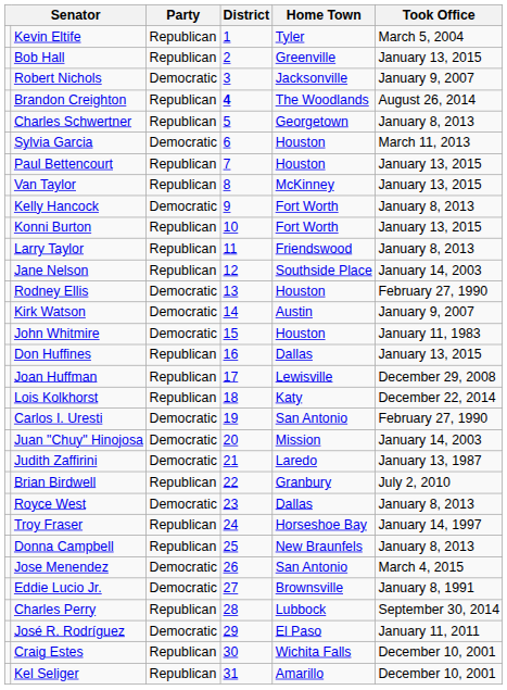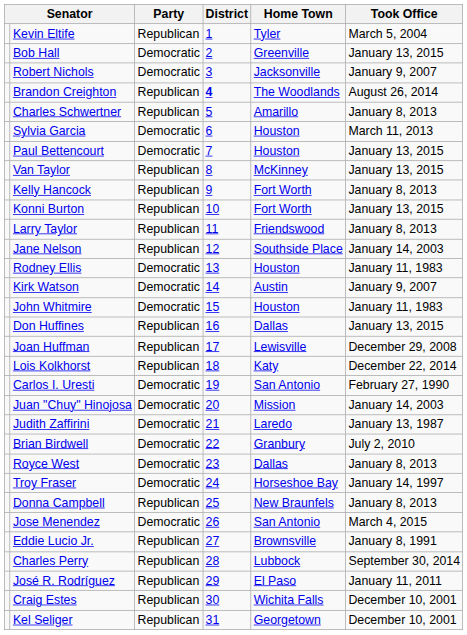 <table class= "sortable wikitable">
 <tr>
 <th colspan=2>Senator</th>
 <th>Party</th>
 <th>District</th>
 <th>Home Town</th>
 <th>Took Office</th>
 </tr>
 <tr>
 <td></td>
 <td><a href='#'>Kevin Eltife</a></td>
 <td>Republican</td>
 <td><a href='#'>1</a></td>
 <td><a href='#'>Tyler</a></td>
 <td>March 5, 2004</td>
 </tr>
 <tr>
 <td></td>
 <td><a href='#'>Bob Hall</a></td>
-<td>Republican</td>
+<td>Democratic</td>
 <td><a href='#'>2</a></td>
 <td><a href='#'>Greenville</a></td>
 <td>January 13, 2015</td>
 </tr>
 <tr>
 <td></td>
 <td><a href='#'>Robert Nichols</a></td>
 <td>Democratic</td>
 <td><a href='#'>3</a></td>
 <td><a href='#'>Jacksonville</a></td>
 <td>January 9, 2007</td>
 </tr>
 <tr>
 <td></td>
 <td><a href='#'>Brandon Creighton</a></td>
 <td>Republican</td>
 <td><strong><a href='#'>4</a></strong></td>
 <td><a href='#'>The Woodlands</a></td>
 <td>August 26, 2014</td>
 </tr>
 <tr>
 <td></td>
 <td><a href='#'>Charles Schwertner</a></td>
 <td>Republican</td>
 <td><a href='#'>5</a></td>
-<td><a href='#'>Georgetown</a></td>
+<td><a href='#'>Amarillo</a></td>
 <td>January 8, 2013</td>
 </tr>
 <tr>
 <td></td>
 <td><a href='#'>Sylvia Garcia</a></td>
 <td>Democratic</td>
 <td><a href='#'>6</a></td>
 <td><a href='#'>Houston</a></td>
 <td>March 11, 2013</td>
 </tr>
 <tr>
 <td></td>
 <td><a href='#'>Paul Bettencourt</a></td>
-<td>Republican</td>
+<td>Democratic</td>
 <td><a href='#'>7</a></td>
 <td><a href='#'>Houston</a></td>
 <td>January 13, 2015</td>
 </tr>
 <tr>
 <td></td>
 <td><a href='#'>Van Taylor</a></td>
 <td>Republican</td>
 <td><a href='#'>8</a></td>
 <td><a href='#'>McKinney</a></td>
 <td>January 13, 2015</td>
 </tr>
 <tr>
 <td></td>
 <td><a href='#'>Kelly Hancock</a></td>
-<td>Democratic</td>
+<td>Republican</td>
 <td><a href='#'>9</a></td>
 <td><a href='#'>Fort Worth</a></td>
 <td>January 8, 2013</td>
 </tr>
 <tr>
 <td></td>
 <td><a href='#'>Konni Burton</a></td>
 <td>Republican</td>
 <td><a href='#'>10</a></td>
 <td><a href='#'>Fort Worth</a></td>
 <td>January 13, 2015</td>
 </tr>
 <tr>
 <td></td>
 <td><a href='#'>Larry Taylor</a></td>
 <td>Republican</td>
 <td><a href='#'>11</a></td>
 <td><a href='#'>Friendswood</a></td>
 <td>January 8, 2013</td>
 </tr>
 <tr>
 <td></td>
 <td><a href='#'>Jane Nelson</a></td>
 <td>Republican</td>
 <td><a href='#'>12</a></td>
 <td><a href='#'>Southside Place</a></td>
 <td>January 14, 2003</td>
 </tr>
 <tr>
 <td></td>
 <td><a href='#'>Rodney Ellis</a></td>
 <td>Democratic</td>
 <td><a href='#'>13</a></td>
 <td><a href='#'>Houston</a></td>
-<td>February 27, 1990</td>
+<td>January 11, 1983</td>
 </tr>
 <tr>
 <td></td>
 <td><a href='#'>Kirk Watson</a></td>
 <td>Democratic</td>
 <td><a href='#'>14</a></td>
 <td><a href='#'>Austin</a></td>
 <td>January 9, 2007</td>
 </tr>
 <tr>
 <td></td>
 <td><a href='#'>John Whitmire</a></td>
 <td>Democratic</td>
 <td><a href='#'>15</a></td>
 <td><a href='#'>Houston</a></td>
 <td>January 11, 1983</td>
 </tr>
 <tr>
 <td></td>
 <td><a href='#'>Don Huffines</a></td>
 <td>Republican</td>
 <td><a href='#'>16</a></td>
 <td><a href='#'>Dallas</a></td>
 <td>January 13, 2015</td>
 </tr>
 <tr>
 <td></td>
 <td><a href='#'>Joan Huffman</a></td>
 <td>Republican</td>
 <td><a href='#'>17</a></td>
 <td><a href='#'>Lewisville</a></td>
 <td>December 29, 2008</td>
 </tr>
 <tr>
 <td></td>
 <td><a href='#'>Lois Kolkhorst</a></td>
 <td>Republican</td>
 <td><a href='#'>18</a></td>
 <td><a href='#'>Katy</a></td>
 <td>December 22, 2014</td>
 </tr>
 <tr>
 <td></td>
 <td><a href='#'>Carlos I. Uresti</a></td>
 <td>Democratic</td>
 <td><a href='#'>19</a></td>
 <td><a href='#'>San Antonio</a></td>
 <td>February 27, 1990</td>
 </tr>
 <tr>
 <td></td>
 <td><a href='#'>Juan "Chuy" Hinojosa</a></td>
 <td>Democratic</td>
 <td><a href='#'>20</a></td>
 <td><a href='#'>Mission</a></td>
 <td>January 14, 2003</td>
 </tr>
 <tr>
 <td></td>
 <td><a href='#'>Judith Zaffirini</a></td>
 <td>Democratic</td>
 <td><a href='#'>21</a></td>
 <td><a href='#'>Laredo</a></td>
 <td>January 13, 1987</td>
 </tr>
 <tr>
 <td></td>
 <td><a href='#'>Brian Birdwell</a></td>
-<td>Republican</td>
+<td>Democratic</td>
 <td><a href='#'>22</a></td>
 <td><a href='#'>Granbury</a></td>
 <td>July 2, 2010</td>
 </tr>
 <tr>
 <td></td>
 <td><a href='#'>Royce West</a></td>
 <td>Democratic</td>
 <td><a href='#'>23</a></td>
 <td><a href='#'>Dallas</a></td>
 <td>January 8, 2013</td>
 </tr>
 <tr>
 <td></td>
 <td><a href='#'>Troy Fraser</a></td>
-<td>Republican</td>
+<td>Democratic</td>
 <td><a href='#'>24</a></td>
 <td><a href='#'>Horseshoe Bay</a></td>
 <td>January 14, 1997</td>
 </tr>
 <tr>
 <td></td>
 <td><a href='#'>Donna Campbell</a></td>
 <td>Republican</td>
 <td><a href='#'>25</a></td>
 <td><a href='#'>New Braunfels</a></td>
 <td>January 8, 2013</td>
 </tr>
 <tr>
 <td></td>
 <td><a href='#'>Jose Menendez</a></td>
 <td>Democratic</td>
 <td><a href='#'>26</a></td>
 <td><a href='#'>San Antonio</a></td>
 <td>March 4, 2015</td>
 </tr>
 <tr>
 <td></td>
 <td><a href='#'>Eddie Lucio Jr.</a></td>
-<td>Democratic</td>
+<td>Republican</td>
 <td><a href='#'>27</a></td>
 <td><a href='#'>Brownsville</a></td>
 <td>January 8, 1991</td>
 </tr>
 <tr>
 <td></td>
 <td><a href='#'>Charles Perry</a></td>
 <td>Republican</td>
 <td><a href='#'>28</a></td>
 <td><a href='#'>Lubbock</a></td>
 <td>September 30, 2014</td>
 </tr>
 <tr>
 <td></td>
 <td><a href='#'>José R. Rodríguez</a></td>
-<td>Democratic</td>
+<td>Republican</td>
 <td><a href='#'>29</a></td>
 <td><a href='#'>El Paso</a></td>
 <td>January 11, 2011</td>
 </tr>
 <tr>
 <td></td>
 <td><a href='#'>Craig Estes</a></td>
 <td>Republican</td>
 <td><a href='#'>30</a></td>
 <td><a href='#'>Wichita Falls</a></td>
 <td>December 10, 2001</td>
 </tr>
 <tr>
 <td></td>
 <td><a href='#'>Kel Seliger</a></td>
 <td>Republican</td>
 <td><a href='#'>31</a></td>
-<td><a href='#'>Amarillo</a></td>
+<td><a href='#'>Georgetown</a></td>
 <td>December 10, 2001</td>
 </tr>
 </table>
